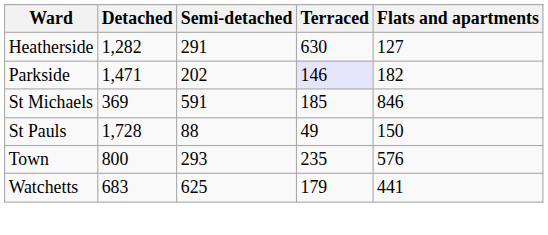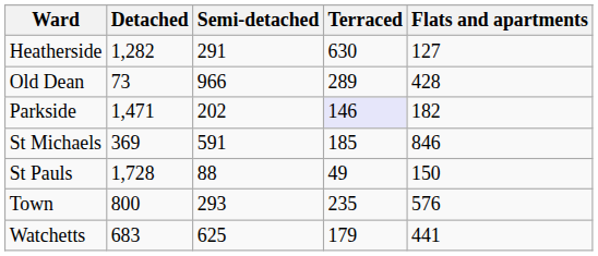 <table class="wikitable">
 <tr>
 </tr>
 <tr>
 <th>Ward</th>
 <th>Detached</th>
 <th>Semi-detached</th>
 <th>Terraced</th>
 <th>Flats and apartments</th>
 </tr>
 <tr>
 <td>Heatherside</td>
 <td>1,282</td>
 <td>291</td>
 <td>630</td>
 <td>127</td>
+</tr>
+<tr>
+<td>Old Dean</td>
+<td>73</td>
+<td>966</td>
+<td>289</td>
+<td>428</td>
 </tr>
 <tr>
 <td>Parkside</td>
 <td>1,471</td>
 <td>202</td>
 <td style="background: lavender;">146</td>
 <td>182</td>
 </tr>
 <tr>
 <td>St Michaels</td>
 <td>369</td>
 <td>591</td>
 <td>185</td>
 <td>846</td>
 </tr>
 <tr>
 <td>St Pauls</td>
 <td>1,728</td>
 <td>88</td>
 <td>49</td>
 <td>150</td>
 </tr>
 <tr>
 <td>Town</td>
 <td>800</td>
 <td>293</td>
 <td>235</td>
 <td>576</td>
 </tr>
 <tr>
 <td>Watchetts</td>
 <td>683</td>
 <td>625</td>
 <td>179</td>
 <td>441</td>
 </tr>
 </table>
